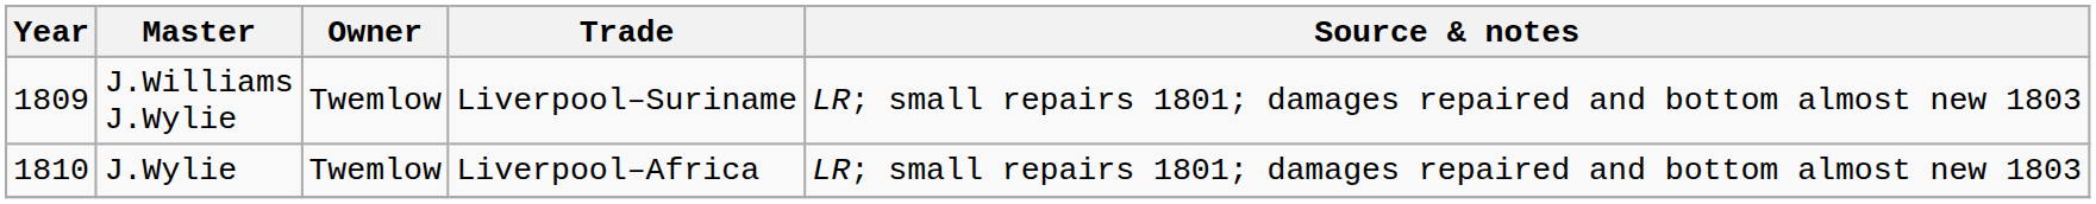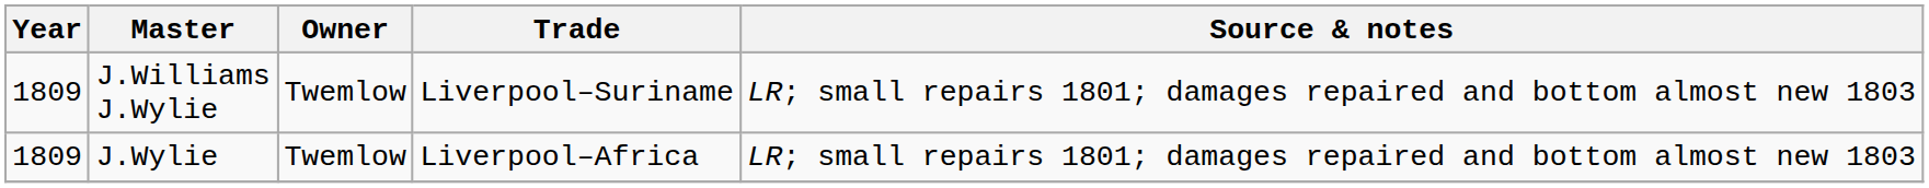 <table class="sortable wikitable">
 <tr>
 <th>Year</th>
 <th>Master</th>
 <th>Owner</th>
 <th>Trade</th>
 <th>Source & notes</th>
 </tr>
 <tr>
 <td>1809</td>
 <td>J.Williams<br>J.Wylie</td>
 <td>Twemlow</td>
 <td>Liverpool–Suriname</td>
 <td><em>LR</em>; small repairs 1801; damages repaired and bottom almost new 1803</td>
 </tr>
 <tr>
-<td>1810</td>
+<td>1809</td>
 <td>J.Wylie</td>
 <td>Twemlow</td>
 <td>Liverpool–Africa</td>
 <td><em>LR</em>; small repairs 1801; damages repaired and bottom almost new 1803</td>
 </tr>
 <tr>
 </tr>
 </table>
